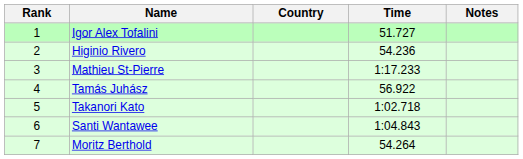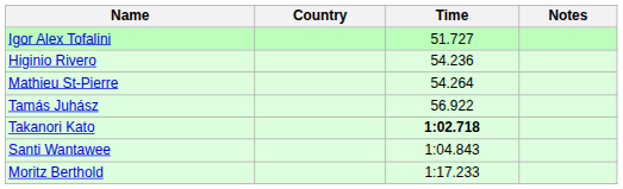 <table class="wikitable" style="text-align:center;width: 55%">
 <tr>
-<th>Rank</th>
 <th>Name</th>
 <th>Country</th>
 <th>Time</th>
 <th>Notes</th>
 </tr>
 <tr bgcolor=bbffbb>
-<td>1</td>
 <td align="left"><a href='#'>Igor Alex Tofalini</a></td>
 <td align="left"></td>
 <td>51.727</td>
 <td></td>
 </tr>
 <tr bgcolor=ddffdd>
-<td>2</td>
 <td align="left"><a href='#'>Higinio Rivero</a></td>
 <td align="left"></td>
 <td>54.236</td>
 <td></td>
 </tr>
 <tr bgcolor=ddffdd>
-<td>3</td>
 <td align="left"><a href='#'>Mathieu St-Pierre</a></td>
 <td align="left"></td>
-<td>1:17.233</td>
+<td>54.264</td>
 <td></td>
 </tr>
 <tr bgcolor=ddffdd>
-<td>4</td>
 <td align="left"><a href='#'>Tamás Juhász</a></td>
 <td align="left"></td>
 <td>56.922</td>
 <td></td>
 </tr>
 <tr bgcolor=ddffdd>
-<td>5</td>
 <td align="left"><a href='#'>Takanori Kato</a></td>
 <td align="left"></td>
-<td>1:02.718</td>
+<td><strong>1:02.718</strong></td>
 <td></td>
 </tr>
 <tr bgcolor=ddffdd>
-<td>6</td>
 <td align="left"><a href='#'>Santi Wantawee</a></td>
 <td align="left"></td>
 <td>1:04.843</td>
 <td></td>
 </tr>
 <tr bgcolor=ddffdd>
-<td>7</td>
 <td align="left"><a href='#'>Moritz Berthold</a></td>
 <td align="left"></td>
-<td>54.264</td>
+<td>1:17.233</td>
 <td></td>
 </tr>
 </table>
